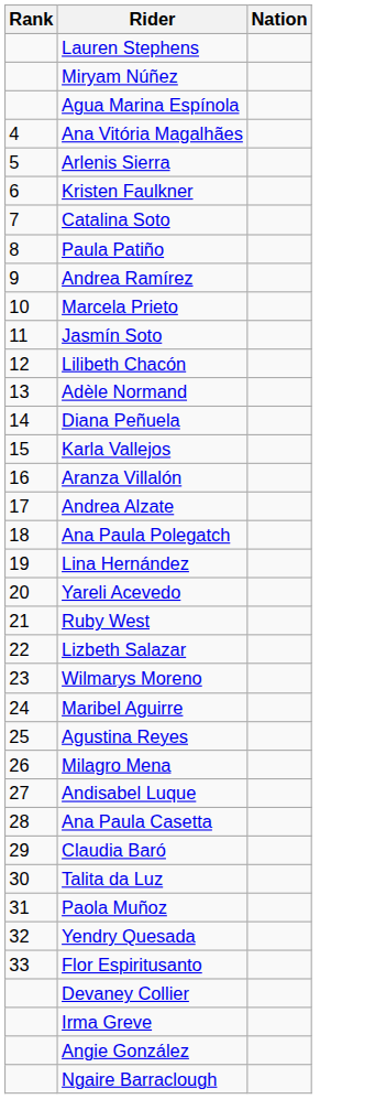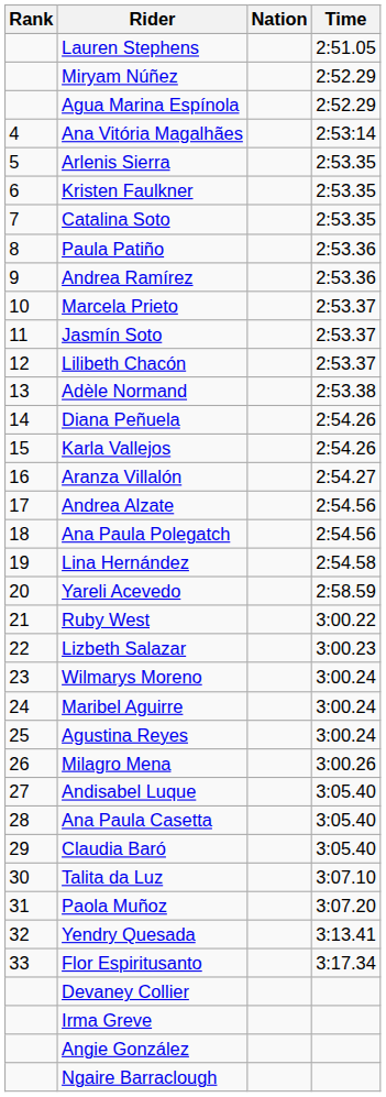 <table class="wikitable sortable" style="font-size:95%" style="width:35em;" style="text-align:center">
 <tr>
 <th>Rank</th>
 <th>Rider</th>
 <th>Nation</th>
+<th>Time</th>
 </tr>
 <tr>
 <td></td>
 <td align=left><a href='#'>Lauren Stephens</a></td>
 <td align=left></td>
+<td>2:51.05</td>
 </tr>
 <tr>
 <td></td>
 <td align=left><a href='#'>Miryam Núñez</a></td>
 <td align="left"></td>
+<td>2:52.29</td>
 </tr>
 <tr>
 <td></td>
 <td align=left><a href='#'>Agua Marina Espínola</a></td>
 <td align=left></td>
+<td>2:52.29</td>
 </tr>
 <tr>
 <td>4</td>
 <td align=left><a href='#'>Ana Vitória Magalhães</a></td>
 <td align=left></td>
+<td>2:53:14</td>
 </tr>
 <tr>
 <td>5</td>
 <td align=left><a href='#'>Arlenis Sierra</a></td>
 <td align=left></td>
+<td>2:53.35</td>
 </tr>
 <tr>
 <td>6</td>
 <td align=left><a href='#'>Kristen Faulkner</a></td>
 <td align=left></td>
+<td>2:53.35</td>
 </tr>
 <tr>
 <td>7</td>
 <td align=left><a href='#'>Catalina Soto</a></td>
 <td align=left></td>
+<td>2:53.35</td>
 </tr>
 <tr>
 <td>8</td>
 <td align=left><a href='#'>Paula Patiño</a></td>
 <td align=left></td>
+<td>2:53.36</td>
 </tr>
 <tr>
 <td>9</td>
 <td align=left><a href='#'>Andrea Ramírez</a></td>
 <td align=left></td>
+<td>2:53.36</td>
 </tr>
 <tr>
 <td>10</td>
 <td align=left><a href='#'>Marcela Prieto</a></td>
 <td align=left></td>
+<td>2:53.37</td>
 </tr>
 <tr>
 <td>11</td>
 <td align=left><a href='#'>Jasmín Soto</a></td>
 <td align=left></td>
+<td>2:53.37</td>
 </tr>
 <tr>
 <td>12</td>
 <td align=left><a href='#'>Lilibeth Chacón</a></td>
 <td align=left></td>
+<td>2:53.37</td>
 </tr>
 <tr>
 <td>13</td>
 <td align=left><a href='#'>Adèle Normand</a></td>
 <td align=left></td>
+<td>2:53.38</td>
 </tr>
 <tr>
 <td>14</td>
 <td align=left><a href='#'>Diana Peñuela</a></td>
 <td align=left></td>
+<td>2:54.26</td>
 </tr>
 <tr>
 <td>15</td>
 <td align=left><a href='#'>Karla Vallejos</a></td>
 <td align=left></td>
+<td>2:54.26</td>
 </tr>
 <tr>
 <td>16</td>
 <td align=left><a href='#'>Aranza Villalón</a></td>
 <td align=left></td>
+<td>2:54.27</td>
 </tr>
 <tr>
 <td>17</td>
 <td align=left><a href='#'>Andrea Alzate</a></td>
 <td align=left></td>
+<td>2:54.56</td>
 </tr>
 <tr>
 <td>18</td>
 <td align=left><a href='#'>Ana Paula Polegatch</a></td>
 <td align=left></td>
+<td>2:54.56</td>
 </tr>
 <tr>
 <td>19</td>
 <td align=left><a href='#'>Lina Hernández</a></td>
 <td align=left></td>
+<td>2:54.58</td>
 </tr>
 <tr>
 <td>20</td>
 <td align=left><a href='#'>Yareli Acevedo</a></td>
 <td align=left></td>
+<td>2:58.59</td>
 </tr>
 <tr>
 <td>21</td>
 <td align=left><a href='#'>Ruby West</a></td>
 <td align=left></td>
+<td>3:00.22</td>
 </tr>
 <tr>
 <td>22</td>
 <td align=left><a href='#'>Lizbeth Salazar</a></td>
 <td align=left></td>
+<td>3:00.23</td>
 </tr>
 <tr>
 <td>23</td>
 <td align=left><a href='#'>Wilmarys Moreno</a></td>
 <td align=left></td>
+<td>3:00.24</td>
 </tr>
 <tr>
 <td>24</td>
 <td align=left><a href='#'>Maribel Aguirre</a></td>
 <td align=left></td>
+<td>3:00.24</td>
 </tr>
 <tr>
 <td>25</td>
 <td align=left><a href='#'>Agustina Reyes</a></td>
 <td align=left></td>
+<td>3:00.24</td>
 </tr>
 <tr>
 <td>26</td>
 <td align=left><a href='#'>Milagro Mena</a></td>
 <td align=left></td>
+<td>3:00.26</td>
 </tr>
 <tr>
 <td>27</td>
 <td align=left><a href='#'>Andisabel Luque</a></td>
 <td align=left></td>
+<td>3:05.40</td>
 </tr>
 <tr>
 <td>28</td>
 <td align=left><a href='#'>Ana Paula Casetta</a></td>
 <td align=left></td>
+<td>3:05.40</td>
 </tr>
 <tr>
 <td>29</td>
 <td align=left><a href='#'>Claudia Baró</a></td>
 <td align=left></td>
+<td>3:05.40</td>
 </tr>
 <tr>
 <td>30</td>
 <td align=left><a href='#'>Talita da Luz</a></td>
 <td align=left></td>
+<td>3:07.10</td>
 </tr>
 <tr>
 <td>31</td>
 <td align=left><a href='#'>Paola Muñoz</a></td>
 <td align=left></td>
+<td>3:07.20</td>
 </tr>
 <tr>
 <td>32</td>
 <td align=left><a href='#'>Yendry Quesada</a></td>
 <td align=left></td>
+<td>3:13.41</td>
 </tr>
 <tr>
 <td>33</td>
 <td align=left><a href='#'>Flor Espiritusanto</a></td>
 <td align=left></td>
+<td>3:17.34</td>
 </tr>
 <tr>
 <td></td>
 <td align=left><a href='#'>Devaney Collier</a></td>
 <td align=left></td>
+<td></td>
 </tr>
 <tr>
 <td></td>
 <td align=left><a href='#'>Irma Greve</a></td>
 <td align=left></td>
+<td></td>
 </tr>
 <tr>
 <td></td>
 <td align=left><a href='#'>Angie González</a></td>
 <td align="left"></td>
+<td></td>
 </tr>
 <tr>
 <td></td>
 <td align=left><a href='#'>Ngaire Barraclough</a></td>
 <td align=left></td>
+<td></td>
 </tr>
 </table>
